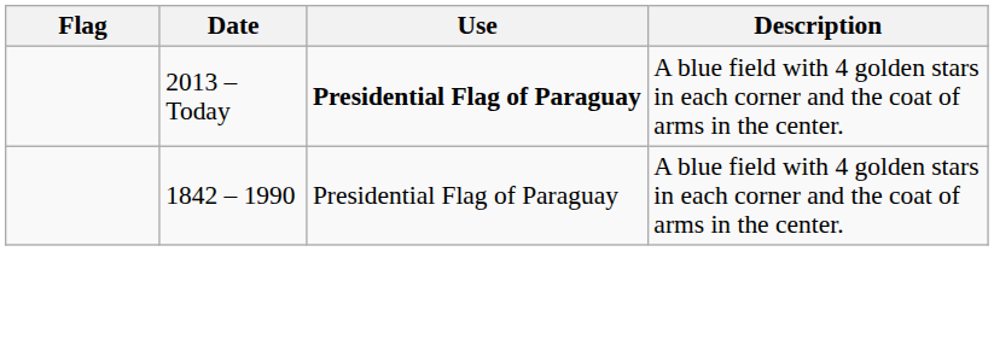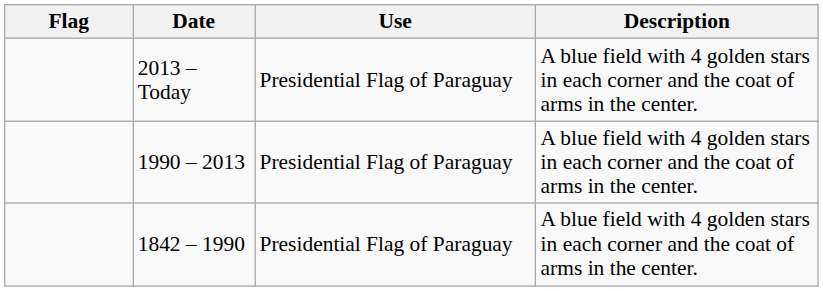 <table class="wikitable">
 <tr>
 <th style="width:110px;">Flag</th>
 <th style="width:100px;">Date</th>
 <th style="width:250px;">Use</th>
 <th style="width:250px;">Description</th>
 </tr>
 <tr>
 <td></td>
 <td>2013 – Today</td>
-<td><strong>Presidential Flag of Paraguay</strong></td>
+<td>Presidential Flag of Paraguay</td>
+<td>A blue field with 4 golden stars in each corner and the coat of arms in the center.</td>
+</tr>
+<tr>
+<td></td>
+<td>1990 – 2013</td>
+<td>Presidential Flag of Paraguay</td>
 <td>A blue field with 4 golden stars in each corner and the coat of arms in the center.</td>
 </tr>
 <tr>
 <td></td>
 <td>1842 – 1990</td>
 <td>Presidential Flag of Paraguay</td>
 <td>A blue field with 4 golden stars in each corner and the coat of arms in the center.</td>
 </tr>
 </table>
